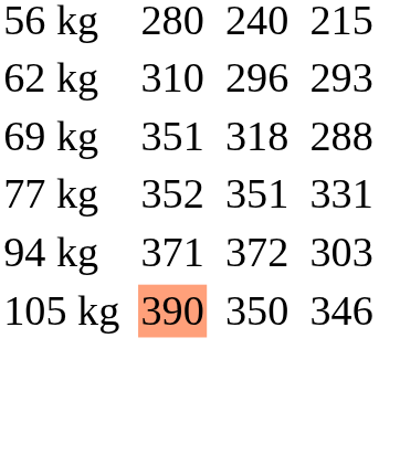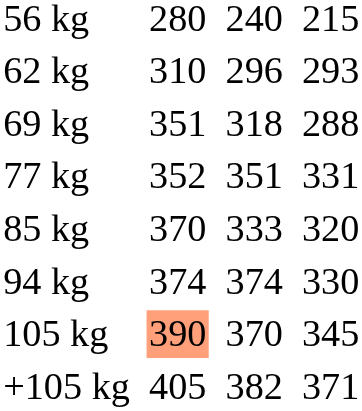 <table>
 <tr>
 <td>56 kg<br></td>
 <td></td>
 <td>280</td>
 <td></td>
 <td>240</td>
 <td></td>
 <td>215</td>
 </tr>
 <tr>
 <td>62 kg<br></td>
 <td></td>
 <td>310</td>
 <td></td>
 <td>296</td>
 <td></td>
 <td>293</td>
 </tr>
 <tr>
 <td>69 kg<br></td>
 <td></td>
 <td>351</td>
 <td></td>
 <td>318</td>
 <td></td>
 <td>288</td>
 </tr>
 <tr>
 <td>77 kg<br></td>
 <td></td>
 <td>352</td>
 <td></td>
 <td>351</td>
 <td></td>
 <td>331</td>
 </tr>
 <tr>
+<td>85 kg<br></td>
+<td></td>
+<td>370</td>
+<td></td>
+<td>333</td>
+<td></td>
+<td>320</td>
+</tr>
+<tr>
 <td>94 kg<br></td>
 <td></td>
-<td>371</td>
+<td>374</td>
 <td></td>
-<td>372</td>
+<td>374</td>
 <td></td>
-<td>303</td>
+<td>330</td>
 </tr>
 <tr>
 <td>105 kg<br></td>
 <td></td>
 <td style="background: lightsalmon;">390</td>
 <td></td>
-<td>350</td>
+<td>370</td>
 <td></td>
-<td>346</td>
+<td>345</td>
+</tr>
+<tr>
+<td>+105 kg<br></td>
+<td></td>
+<td>405</td>
+<td></td>
+<td>382</td>
+<td></td>
+<td>371</td>
 </tr>
 </table>
